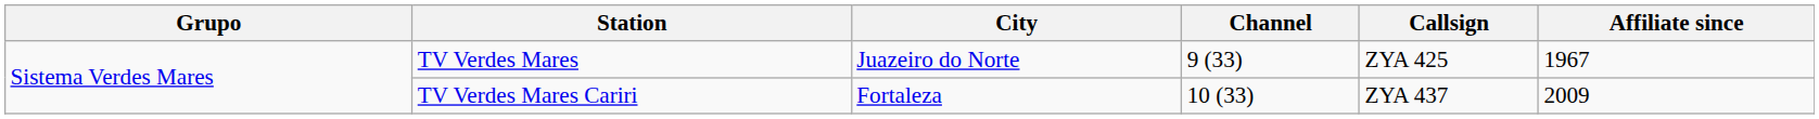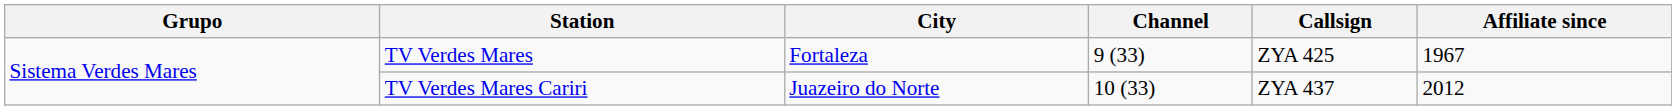 <table class = "wikitable" style = "width: 100%">
 <tr>
 <th>Grupo</th>
 <th>Station</th>
 <th>City</th>
 <th>Channel</th>
 <th>Callsign</th>
 <th>Affiliate since</th>
 </tr>
 <tr>
 <td rowspan="2"><a href='#'>Sistema Verdes Mares</a></td>
 <td><a href='#'>TV Verdes Mares</a></td>
-<td><a href='#'>Juazeiro do Norte</a></td>
+<td><a href='#'>Fortaleza</a></td>
 <td>9 (33)</td>
 <td>ZYA 425</td>
 <td>1967</td>
 </tr>
 <tr>
 <td><a href='#'>TV Verdes Mares Cariri</a></td>
-<td><a href='#'>Fortaleza</a></td>
+<td><a href='#'>Juazeiro do Norte</a></td>
 <td>10 (33)</td>
 <td>ZYA 437</td>
-<td>2009</td>
+<td>2012</td>
 </tr>
 </table>
